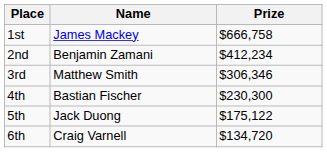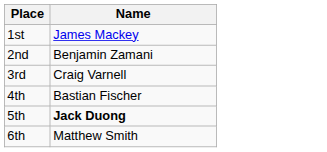 <table class="wikitable">
 <tr>
 <th style="width:50px;">Place</th>
 <th style="width:200px;">Name</th>
-<th style="width:125px;">Prize</th>
 </tr>
 <tr>
 <td>1st</td>
 <td> <a href='#'>James Mackey</a></td>
-<td>$666,758</td>
 </tr>
 <tr>
 <td>2nd</td>
 <td> Benjamin Zamani</td>
-<td>$412,234</td>
 </tr>
 <tr>
 <td>3rd</td>
-<td> Matthew Smith</td>
-<td>$306,346</td>
+<td> Craig Varnell</td>
 </tr>
 <tr>
 <td>4th</td>
 <td> Bastian Fischer</td>
-<td>$230,300</td>
 </tr>
 <tr>
 <td>5th</td>
-<td> Jack Duong</td>
-<td>$175,122</td>
+<td><strong> Jack Duong</strong></td>
 </tr>
 <tr>
 <td>6th</td>
-<td> Craig Varnell</td>
-<td>$134,720</td>
+<td> Matthew Smith</td>
 </tr>
 </table>
